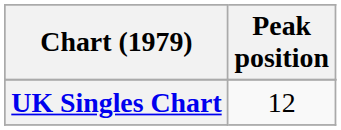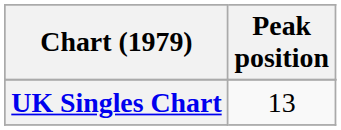 <table class="wikitable sortable plainrowheaders" style="text-align:center">
 <tr>
 <th scope="col">Chart (1979)</th>
 <th scope="col">Peak<br>position</th>
 </tr>
 <tr>
 </tr>
 <tr>
 <th scope="row"><a href='#'>UK Singles Chart</a></th>
-<td align="center">12</td>
+<td align="center">13</td>
 </tr>
 </table>
